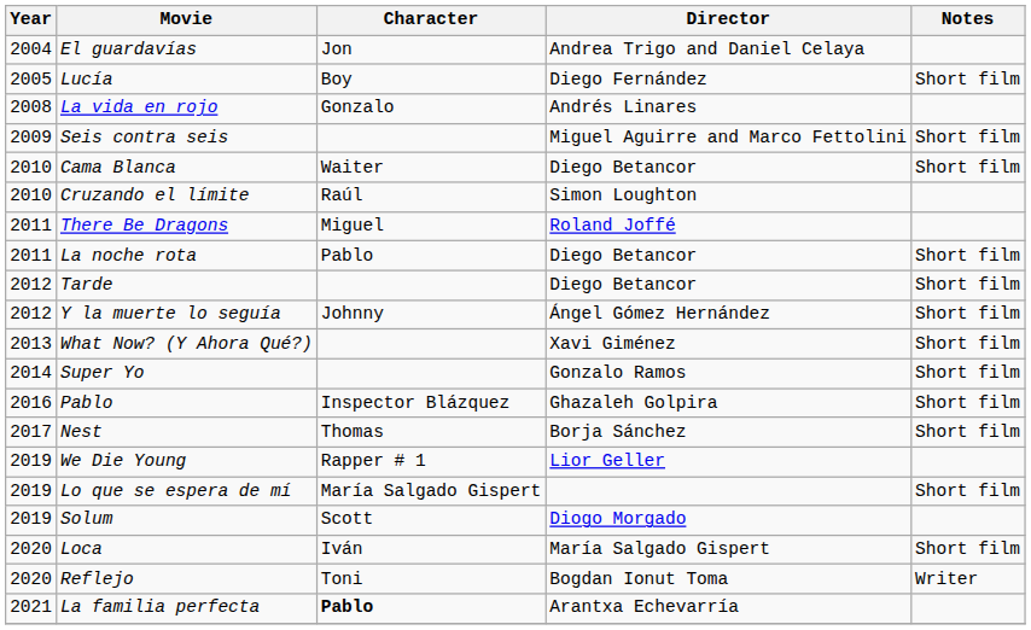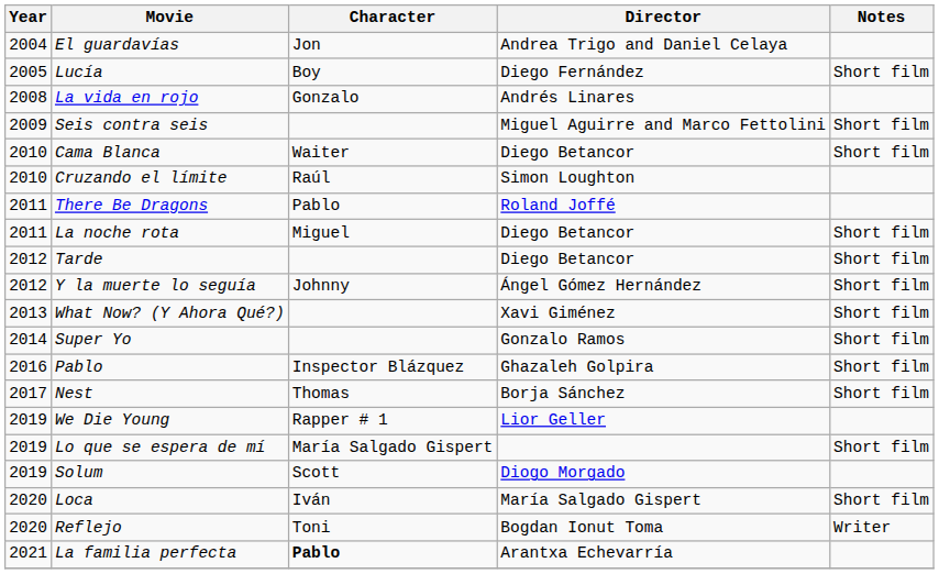 <table class="wikitable" style="font-size: 90%;">
 <tr>
 <th>Year</th>
 <th>Movie</th>
 <th>Character</th>
 <th>Director</th>
 <th>Notes</th>
 </tr>
 <tr>
 <td>2004</td>
 <td><em>El guardavías</em></td>
 <td>Jon</td>
 <td>Andrea Trigo and Daniel Celaya</td>
 <td></td>
 </tr>
 <tr>
 <td>2005</td>
 <td><em>Lucía</em></td>
 <td>Boy</td>
 <td>Diego Fernández</td>
 <td>Short film</td>
 </tr>
 <tr>
 <td>2008</td>
 <td><em><a href='#'>La vida en rojo</a></em></td>
 <td>Gonzalo</td>
 <td>Andrés Linares</td>
 <td></td>
 </tr>
 <tr>
 <td>2009</td>
 <td><em>Seis contra seis</em></td>
 <td></td>
 <td>Miguel Aguirre and Marco Fettolini</td>
 <td>Short film</td>
 </tr>
 <tr>
 <td>2010</td>
 <td><em>Cama Blanca</em></td>
 <td>Waiter</td>
 <td>Diego Betancor</td>
 <td>Short film</td>
 </tr>
 <tr>
 <td>2010</td>
 <td><em>Cruzando el límite</em></td>
 <td>Raúl</td>
 <td>Simon Loughton</td>
 <td></td>
 </tr>
 <tr>
 <td>2011</td>
 <td><em><a href='#'>There Be Dragons</a></em></td>
-<td>Miguel</td>
+<td>Pablo</td>
 <td><a href='#'>Roland Joffé</a></td>
 <td></td>
 </tr>
 <tr>
 <td>2011</td>
 <td><em>La noche rota</em></td>
-<td>Pablo</td>
+<td>Miguel</td>
 <td>Diego Betancor</td>
 <td>Short film</td>
 </tr>
 <tr>
 <td>2012</td>
 <td><em>Tarde</em></td>
 <td></td>
 <td>Diego Betancor</td>
 <td>Short film</td>
 </tr>
 <tr>
 <td>2012</td>
 <td><em>Y la muerte lo seguía</em></td>
 <td>Johnny</td>
 <td>Ángel Gómez Hernández</td>
 <td>Short film</td>
 </tr>
 <tr>
 <td>2013</td>
 <td><em>What Now? (Y Ahora Qué?)</em></td>
 <td></td>
 <td>Xavi Giménez</td>
 <td>Short film</td>
 </tr>
 <tr>
 <td>2014</td>
 <td><em>Super Yo</em></td>
 <td></td>
 <td>Gonzalo Ramos</td>
 <td>Short film</td>
 </tr>
 <tr>
 <td>2016</td>
 <td><em>Pablo</em></td>
 <td>Inspector Blázquez</td>
 <td>Ghazaleh Golpira</td>
 <td>Short film</td>
 </tr>
 <tr>
 <td>2017</td>
 <td><em>Nest</em></td>
 <td>Thomas</td>
 <td>Borja Sánchez</td>
 <td>Short film</td>
 </tr>
 <tr>
 <td>2019</td>
 <td><em>We Die Young</em></td>
 <td>Rapper # 1</td>
 <td><a href='#'>Lior Geller</a></td>
 <td></td>
 </tr>
 <tr>
 <td>2019</td>
 <td><em>Lo que se espera de mí</em></td>
 <td>María Salgado Gispert</td>
 <td></td>
 <td>Short film</td>
 </tr>
 <tr>
 <td>2019</td>
 <td><em>Solum</em></td>
 <td>Scott</td>
 <td><a href='#'>Diogo Morgado</a></td>
 <td></td>
 </tr>
 <tr>
 <td>2020</td>
 <td><em>Loca</em></td>
 <td>Iván</td>
 <td>María Salgado Gispert</td>
 <td>Short film</td>
 </tr>
 <tr>
 <td>2020</td>
 <td><em>Reflejo</em></td>
 <td>Toni</td>
 <td>Bogdan Ionut Toma</td>
 <td>Writer</td>
 </tr>
 <tr>
 <td>2021</td>
 <td><em>La familia perfecta</em></td>
 <td><strong>Pablo</strong></td>
 <td>Arantxa Echevarría</td>
 <td></td>
 </tr>
 <tr>
 </tr>
 </table>
